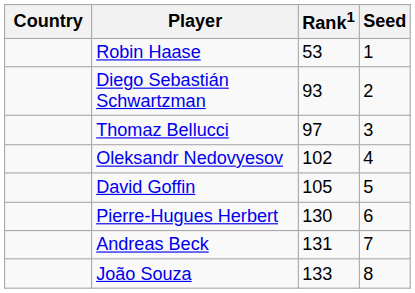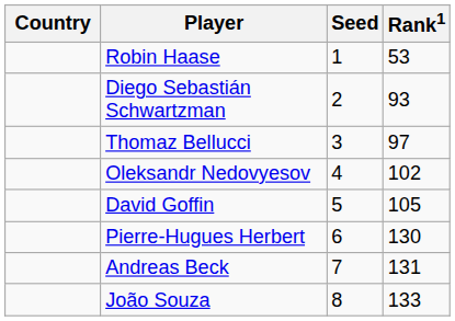 <table class="sortable wikitable">
 <tr>
 <th width="70">Country</th>
 <th width="175">Player</th>
+<th>Seed</th>
 <th>Rank<sup>1</sup></th>
-<th>Seed</th>
 </tr>
 <tr>
 <td></td>
 <td><a href='#'>Robin Haase</a></td>
+<td>1</td>
 <td>53</td>
-<td>1</td>
 </tr>
 <tr>
 <td></td>
 <td><a href='#'>Diego Sebastián Schwartzman</a></td>
+<td>2</td>
 <td>93</td>
-<td>2</td>
 </tr>
 <tr>
 <td></td>
 <td><a href='#'>Thomaz Bellucci</a></td>
+<td>3</td>
 <td>97</td>
-<td>3</td>
 </tr>
 <tr>
 <td></td>
 <td><a href='#'>Oleksandr Nedovyesov</a></td>
+<td>4</td>
 <td>102</td>
-<td>4</td>
 </tr>
 <tr>
 <td></td>
 <td><a href='#'>David Goffin</a></td>
+<td>5</td>
 <td>105</td>
-<td>5</td>
 </tr>
 <tr>
 <td></td>
 <td><a href='#'>Pierre-Hugues Herbert</a></td>
+<td>6</td>
 <td>130</td>
-<td>6</td>
 </tr>
 <tr>
 <td></td>
 <td><a href='#'>Andreas Beck</a></td>
+<td>7</td>
 <td>131</td>
-<td>7</td>
 </tr>
 <tr>
 <td></td>
 <td><a href='#'>João Souza</a></td>
+<td>8</td>
 <td>133</td>
-<td>8</td>
 </tr>
 </table>
